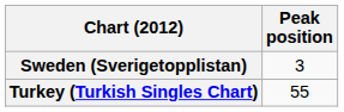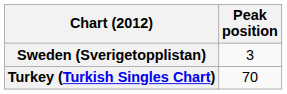 <table class="wikitable sortable plainrowheaders">
 <tr>
 <th scope="col">Chart (2012)</th>
 <th scope="col">Peak<br>position</th>
 </tr>
 <tr>
 <th scope="row">Sweden (Sverigetopplistan)</th>
 <td align="center">3</td>
 </tr>
 <tr>
 <th scope="row">Turkey (<a href='#'>Turkish Singles Chart</a>)</th>
-<td align="center">55</td>
+<td align="center">70</td>
 </tr>
 </table>
